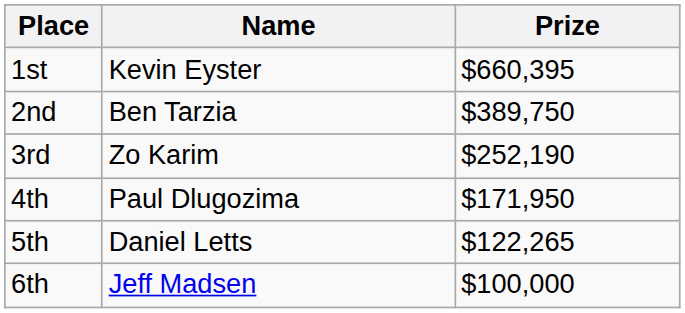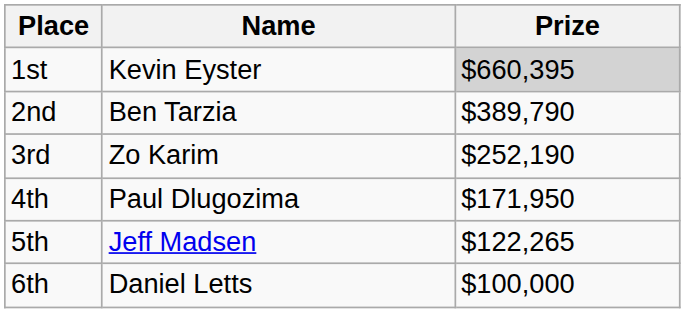 <table class="wikitable">
 <tr>
 <th style="width:50px;">Place</th>
 <th style="width:200px;">Name</th>
 <th style="width:125px;">Prize</th>
 </tr>
 <tr>
 <td>1st</td>
 <td> Kevin Eyster</td>
-<td>$660,395</td>
+<td style="background: lightgrey;">$660,395</td>
 </tr>
 <tr>
 <td>2nd</td>
 <td> Ben Tarzia</td>
-<td>$389,750</td>
+<td>$389,790</td>
 </tr>
 <tr>
 <td>3rd</td>
 <td> Zo Karim</td>
 <td>$252,190</td>
 </tr>
 <tr>
 <td>4th</td>
 <td> Paul Dlugozima</td>
 <td>$171,950</td>
 </tr>
 <tr>
 <td>5th</td>
-<td> Daniel Letts</td>
+<td> <a href='#'>Jeff Madsen</a></td>
 <td>$122,265</td>
 </tr>
 <tr>
 <td>6th</td>
-<td> <a href='#'>Jeff Madsen</a></td>
+<td> Daniel Letts</td>
 <td>$100,000</td>
 </tr>
 </table>
